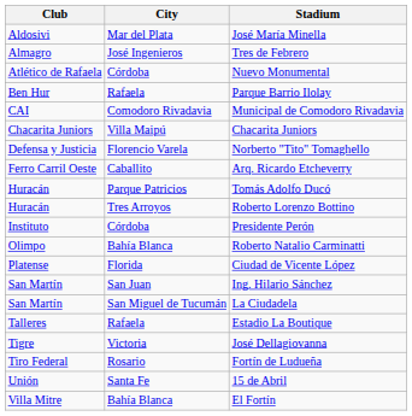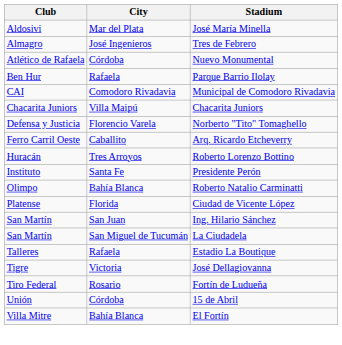 <table class="wikitable sortable">
 <tr>
 <th>Club</th>
 <th>City</th>
 <th>Stadium</th>
 </tr>
 <tr>
 <td><a href='#'>Aldosivi</a></td>
 <td><a href='#'>Mar del Plata</a></td>
 <td><a href='#'>José María Minella</a></td>
 </tr>
 <tr>
 <td><a href='#'>Almagro</a></td>
 <td><a href='#'>José Ingenieros</a></td>
 <td><a href='#'>Tres de Febrero</a></td>
 </tr>
 <tr>
 <td><a href='#'>Atlético de Rafaela</a></td>
 <td><a href='#'>Córdoba</a></td>
 <td><a href='#'>Nuevo Monumental</a></td>
 </tr>
 <tr>
 <td><a href='#'>Ben Hur</a></td>
 <td><a href='#'>Rafaela</a></td>
 <td><a href='#'>Parque Barrio Ilolay</a></td>
 </tr>
 <tr>
 <td><a href='#'>CAI</a></td>
 <td><a href='#'>Comodoro Rivadavia</a></td>
 <td><a href='#'>Municipal de Comodoro Rivadavia</a></td>
 </tr>
 <tr>
 <td><a href='#'>Chacarita Juniors</a></td>
 <td><a href='#'>Villa Maipú</a></td>
 <td><a href='#'>Chacarita Juniors</a></td>
 </tr>
 <tr>
 <td><a href='#'>Defensa y Justicia</a></td>
 <td><a href='#'>Florencio Varela</a></td>
 <td><a href='#'>Norberto "Tito" Tomaghello</a></td>
 </tr>
 <tr>
 <td><a href='#'>Ferro Carril Oeste</a></td>
 <td><a href='#'>Caballito</a></td>
 <td><a href='#'>Arq. Ricardo Etcheverry</a></td>
 </tr>
 <tr>
 <td><a href='#'>Huracán</a></td>
-<td><a href='#'>Parque Patricios</a></td>
-<td><a href='#'>Tomás Adolfo Ducó</a></td>
-</tr>
-<tr>
-<td><a href='#'>Huracán</a></td>
 <td><a href='#'>Tres Arroyos</a></td>
 <td><a href='#'>Roberto Lorenzo Bottino</a></td>
 </tr>
 <tr>
 <td><a href='#'>Instituto</a></td>
-<td><a href='#'>Córdoba</a></td>
+<td><a href='#'>Santa Fe</a></td>
 <td><a href='#'>Presidente Perón</a></td>
 </tr>
 <tr>
 <td><a href='#'>Olimpo</a></td>
 <td><a href='#'>Bahía Blanca</a></td>
 <td><a href='#'>Roberto Natalio Carminatti</a></td>
 </tr>
 <tr>
 <td><a href='#'>Platense</a></td>
 <td><a href='#'>Florida</a></td>
 <td><a href='#'>Ciudad de Vicente López</a></td>
 </tr>
 <tr>
 <td><a href='#'>San Martín</a></td>
 <td><a href='#'>San Juan</a></td>
 <td><a href='#'>Ing. Hilario Sánchez</a></td>
 </tr>
 <tr>
 <td><a href='#'>San Martín</a></td>
 <td><a href='#'>San Miguel de Tucumán</a></td>
 <td><a href='#'>La Ciudadela</a></td>
 </tr>
 <tr>
 <td><a href='#'>Talleres</a></td>
 <td><a href='#'>Rafaela</a></td>
 <td><a href='#'>Estadio La Boutique</a></td>
 </tr>
 <tr>
 <td><a href='#'>Tigre</a></td>
 <td><a href='#'>Victoria</a></td>
 <td><a href='#'>José Dellagiovanna</a></td>
 </tr>
 <tr>
 <td><a href='#'>Tiro Federal</a></td>
 <td><a href='#'>Rosario</a></td>
 <td><a href='#'>Fortín de Ludueña</a></td>
 </tr>
 <tr>
 <td><a href='#'>Unión</a></td>
-<td><a href='#'>Santa Fe</a></td>
+<td><a href='#'>Córdoba</a></td>
 <td><a href='#'>15 de Abril</a></td>
 </tr>
 <tr>
 <td><a href='#'>Villa Mitre</a></td>
 <td><a href='#'>Bahía Blanca</a></td>
 <td><a href='#'>El Fortín</a></td>
 </tr>
 </table>
